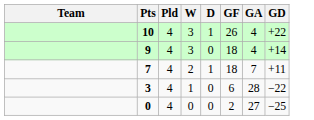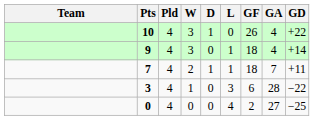 <table class=wikitable style="text-align:center">
 <tr>
 <th width=175>Team</th>
 <th width=20>Pts</th>
 <th width=20>Pld</th>
 <th width=20>W</th>
 <th width=20>D</th>
+<th width=20>L</th>
 <th width=20>GF</th>
 <th width=20>GA</th>
 <th width=20>GD</th>
 </tr>
 <tr style="background:#cfc;">
 <td style="text-align:left"></td>
 <td><strong>10</strong></td>
 <td>4</td>
 <td>3</td>
 <td>1</td>
+<td>0</td>
 <td>26</td>
 <td>4</td>
 <td>+22</td>
 </tr>
 <tr style="background:#cfc;">
 <td style="text-align:left"></td>
 <td><strong>9</strong></td>
 <td>4</td>
 <td>3</td>
 <td>0</td>
+<td>1</td>
 <td>18</td>
 <td>4</td>
 <td>+14</td>
 </tr>
 <tr>
 <td style="text-align:left"></td>
 <td><strong>7</strong></td>
 <td>4</td>
 <td>2</td>
+<td>1</td>
 <td>1</td>
 <td>18</td>
 <td>7</td>
 <td>+11</td>
 </tr>
 <tr>
 <td style="text-align:left"></td>
 <td><strong>3</strong></td>
 <td>4</td>
 <td>1</td>
 <td>0</td>
+<td>3</td>
 <td>6</td>
 <td>28</td>
 <td>−22</td>
 </tr>
 <tr>
 <td style="text-align:left"></td>
 <td><strong>0</strong></td>
 <td>4</td>
 <td>0</td>
 <td>0</td>
+<td>4</td>
 <td>2</td>
 <td>27</td>
 <td>−25</td>
 </tr>
 </table>
